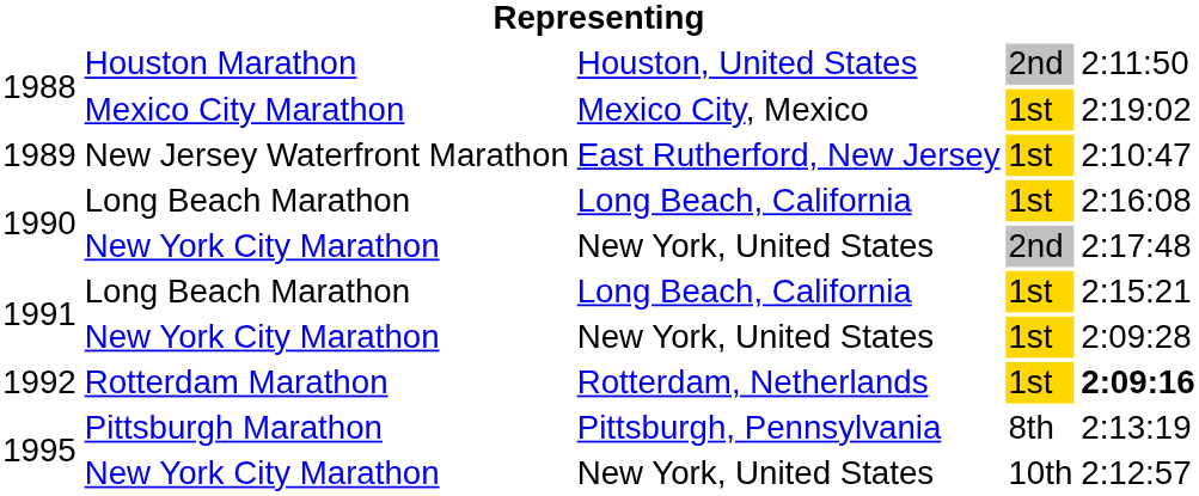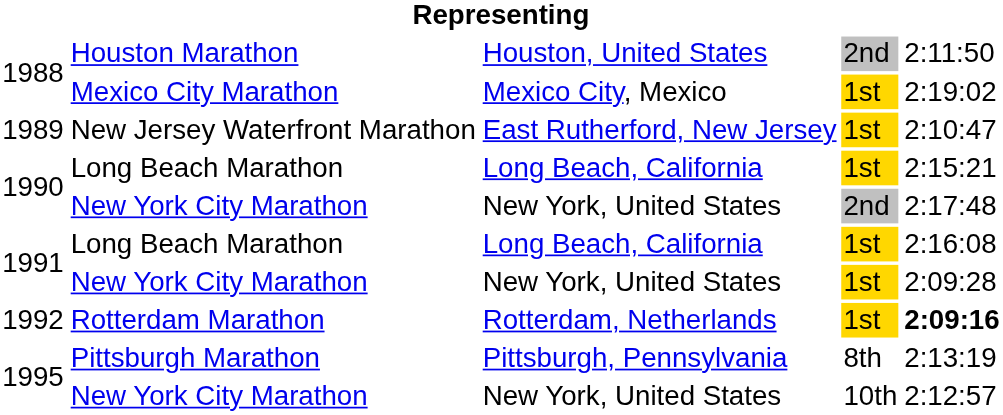 <table>
 <tr>
 <th colspan="5">Representing </th>
 </tr>
 <tr>
 <td rowspan=2>1988</td>
 <td><a href='#'>Houston Marathon</a></td>
 <td><a href='#'>Houston, United States</a></td>
 <td bgcolor="silver">2nd</td>
 <td>2:11:50</td>
 </tr>
 <tr>
 <td><a href='#'>Mexico City Marathon</a></td>
 <td><a href='#'>Mexico City</a>, Mexico</td>
 <td bgcolor=gold>1st</td>
 <td>2:19:02</td>
 </tr>
 <tr>
 <td>1989</td>
 <td>New Jersey Waterfront Marathon</td>
 <td><a href='#'>East Rutherford, New Jersey</a></td>
 <td bgcolor="gold">1st</td>
 <td>2:10:47</td>
 </tr>
 <tr>
 <td rowspan=2>1990</td>
 <td>Long Beach Marathon</td>
 <td><a href='#'>Long Beach, California</a></td>
 <td bgcolor="gold">1st</td>
-<td>2:16:08</td>
+<td>2:15:21</td>
 </tr>
 <tr>
 <td><a href='#'>New York City Marathon</a></td>
 <td>New York, United States</td>
 <td bgcolor="silver">2nd</td>
 <td>2:17:48</td>
 </tr>
 <tr>
 <td rowspan=2>1991</td>
 <td>Long Beach Marathon</td>
 <td><a href='#'>Long Beach, California</a></td>
 <td bgcolor="gold">1st</td>
-<td>2:15:21</td>
+<td>2:16:08</td>
 </tr>
 <tr>
 <td><a href='#'>New York City Marathon</a></td>
 <td>New York, United States</td>
 <td bgcolor="gold">1st</td>
 <td>2:09:28</td>
 </tr>
 <tr>
 <td>1992</td>
 <td><a href='#'>Rotterdam Marathon</a></td>
 <td><a href='#'>Rotterdam, Netherlands</a></td>
 <td bgcolor="gold">1st</td>
 <td><strong>2:09:16</strong></td>
 </tr>
 <tr>
 <td rowspan=2>1995</td>
 <td><a href='#'>Pittsburgh Marathon</a></td>
 <td><a href='#'>Pittsburgh, Pennsylvania</a></td>
 <td>8th</td>
 <td>2:13:19</td>
 </tr>
 <tr>
 <td><a href='#'>New York City Marathon</a></td>
 <td>New York, United States</td>
 <td>10th</td>
 <td>2:12:57</td>
 </tr>
 </table>
